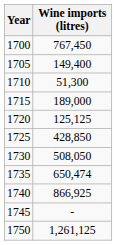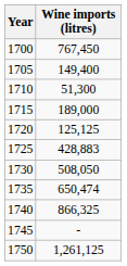 <table class="wikitable floatright" style="font-size:100%; text-align:center">
 <tr>
 <th>Year</th>
 <th scope="col" width="100px">Wine imports (litres)</th>
 </tr>
 <tr>
 <td>1700</td>
 <td>767,450</td>
 </tr>
 <tr>
 <td>1705</td>
 <td>149,400</td>
 </tr>
 <tr>
 <td>1710</td>
 <td>51,300</td>
 </tr>
 <tr>
 <td>1715</td>
 <td>189,000</td>
 </tr>
 <tr>
 <td>1720</td>
 <td>125,125</td>
 </tr>
 <tr>
 <td>1725</td>
-<td>428,850</td>
+<td>428,883</td>
 </tr>
 <tr>
 <td>1730</td>
 <td>508,050</td>
 </tr>
 <tr>
 <td>1735</td>
 <td>650,474</td>
 </tr>
 <tr>
 <td>1740</td>
-<td>866,925</td>
+<td>866,325</td>
 </tr>
 <tr>
 <td>1745</td>
 <td>-</td>
 </tr>
 <tr>
 <td>1750</td>
 <td>1,261,125</td>
 </tr>
 </table>
